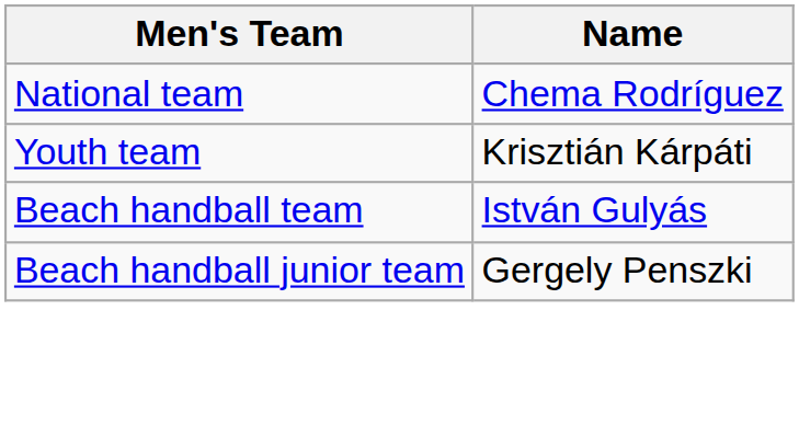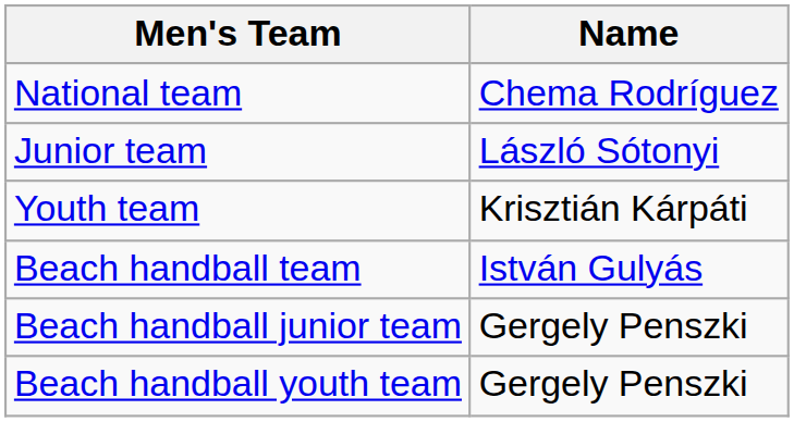 <table class="wikitable">
 <tr>
 <th>Men's Team</th>
 <th>Name</th>
 </tr>
 <tr>
 <td><a href='#'>National team</a></td>
 <td> <a href='#'>Chema Rodríguez</a></td>
+</tr>
+<tr>
+<td><a href='#'>Junior team</a></td>
+<td> <a href='#'>László Sótonyi</a></td>
 </tr>
 <tr>
 <td><a href='#'>Youth team</a></td>
 <td> Krisztián Kárpáti</td>
 </tr>
 <tr>
 <td><a href='#'>Beach handball team</a></td>
 <td> <a href='#'>István Gulyás</a></td>
 </tr>
 <tr>
 <td><a href='#'>Beach handball junior team</a></td>
 <td> Gergely Penszki</td>
 </tr>
+<tr>
+<td><a href='#'>Beach handball youth team</a></td>
+<td> Gergely Penszki</td>
+</tr>
 </table>
